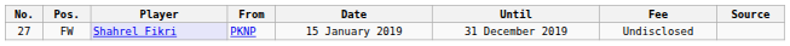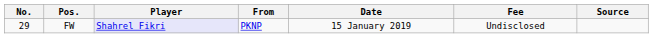 <table class="wikitable" style="text-align:center;width:75%;">
 <tr>
 <th>No.</th>
 <th>Pos.</th>
 <th>Player</th>
 <th>From</th>
 <th>Date</th>
-<th>Until</th>
 <th>Fee</th>
 <th>Source</th>
 </tr>
 <tr>
-<td>27</td>
+<td>29</td>
 <td>FW</td>
 <td align=left style="background: lavender;"> <a href='#'>Shahrel Fikri</a></td>
 <td align=left> <a href='#'>PKNP</a></td>
 <td>15 January 2019</td>
-<td>31 December 2019</td>
 <td>Undisclosed</td>
 <td></td>
 </tr>
 </table>
